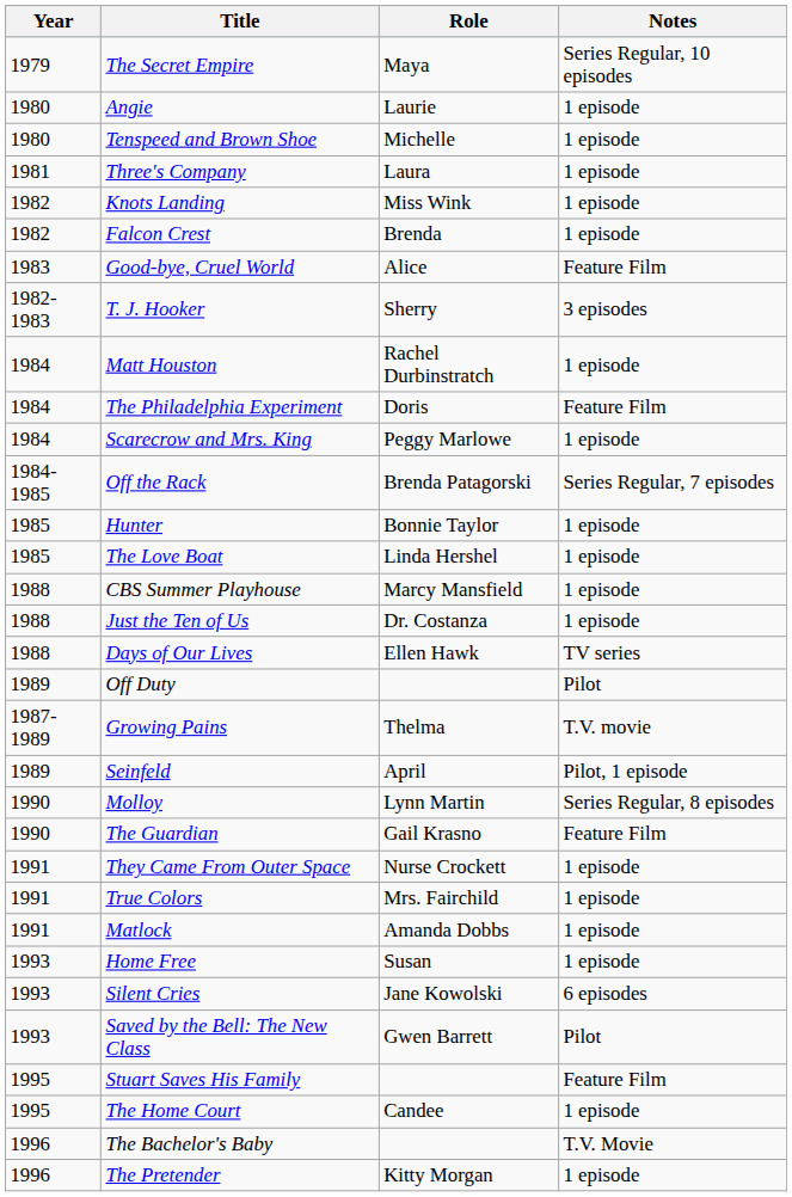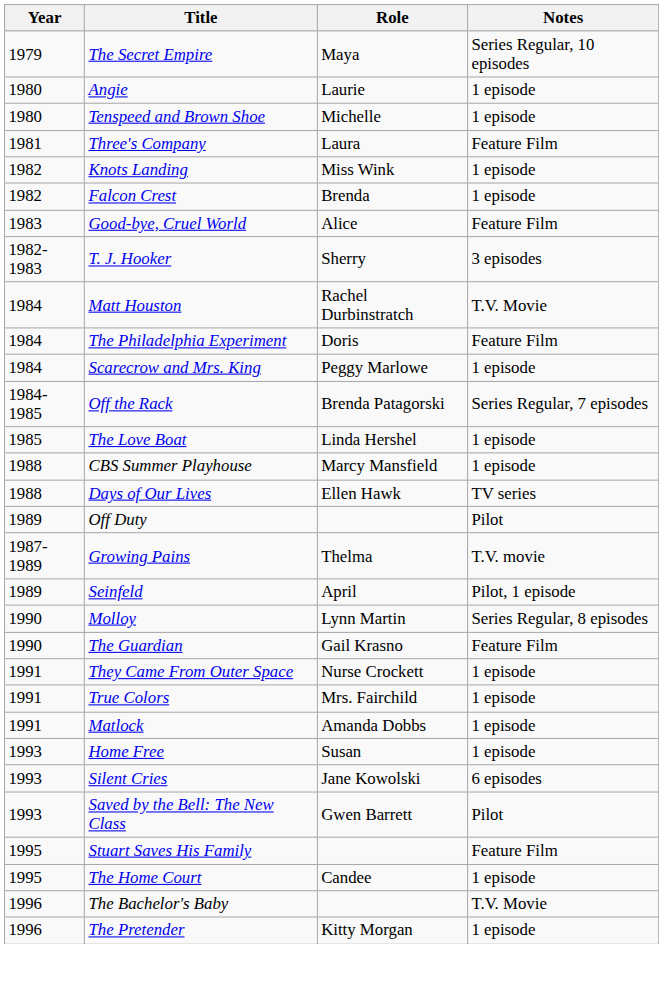 <table class="wikitable" style="margin:1em 0;">
 <tr style="background:#b0c4de;">
 <th>Year</th>
 <th>Title</th>
 <th>Role</th>
 <th>Notes</th>
 </tr>
 <tr>
 <td>1979</td>
 <td><em><a href='#'>The Secret Empire</a></em></td>
 <td>Maya</td>
 <td>Series Regular, 10 episodes</td>
 </tr>
 <tr>
 <td>1980</td>
 <td><em><a href='#'>Angie</a></em></td>
 <td>Laurie</td>
 <td>1 episode</td>
 </tr>
 <tr>
 <td>1980</td>
 <td><em><a href='#'>Tenspeed and Brown Shoe</a></em></td>
 <td>Michelle</td>
 <td>1 episode</td>
 </tr>
 <tr>
 <td>1981</td>
 <td><em><a href='#'>Three's Company</a></em></td>
 <td>Laura</td>
-<td>1 episode</td>
+<td>Feature Film</td>
 </tr>
 <tr>
 <td>1982</td>
 <td><em><a href='#'>Knots Landing</a></em></td>
 <td>Miss Wink</td>
 <td>1 episode</td>
 </tr>
 <tr>
 <td>1982</td>
 <td><em><a href='#'>Falcon Crest</a></em></td>
 <td>Brenda</td>
 <td>1 episode</td>
 </tr>
 <tr>
 <td>1983</td>
 <td><em><a href='#'>Good-bye, Cruel World</a></em></td>
 <td>Alice</td>
 <td>Feature Film</td>
 </tr>
 <tr>
 <td>1982-1983</td>
 <td><em><a href='#'>T. J. Hooker</a></em></td>
 <td>Sherry</td>
 <td>3 episodes</td>
 </tr>
 <tr>
 <td>1984</td>
 <td><em><a href='#'>Matt Houston</a></em></td>
 <td>Rachel Durbinstratch</td>
-<td>1 episode</td>
+<td>T.V. Movie</td>
 </tr>
 <tr>
 <td>1984</td>
 <td><em><a href='#'>The Philadelphia Experiment</a></em></td>
 <td>Doris</td>
 <td>Feature Film</td>
 </tr>
 <tr>
 <td>1984</td>
 <td><em><a href='#'>Scarecrow and Mrs. King</a></em></td>
 <td>Peggy Marlowe</td>
 <td>1 episode</td>
 </tr>
 <tr>
 <td>1984-1985</td>
 <td><em><a href='#'>Off the Rack</a></em></td>
 <td>Brenda Patagorski</td>
 <td>Series Regular, 7 episodes</td>
 </tr>
 <tr>
 <td>1985</td>
-<td><em><a href='#'>Hunter</a></em></td>
-<td>Bonnie Taylor</td>
-<td>1 episode</td>
-</tr>
-<tr>
-<td>1985</td>
 <td><em><a href='#'>The Love Boat</a></em></td>
 <td>Linda Hershel</td>
 <td>1 episode</td>
 </tr>
 <tr>
 <td>1988</td>
 <td><em>CBS Summer Playhouse</em></td>
 <td>Marcy Mansfield</td>
-<td>1 episode</td>
-</tr>
-<tr>
-<td>1988</td>
-<td><em><a href='#'>Just the Ten of Us</a></em></td>
-<td>Dr. Costanza</td>
 <td>1 episode</td>
 </tr>
 <tr>
 <td>1988</td>
 <td><em><a href='#'>Days of Our Lives</a></em></td>
 <td>Ellen Hawk</td>
 <td>TV series</td>
 </tr>
 <tr>
 <td>1989</td>
 <td><em>Off Duty</em></td>
 <td></td>
 <td>Pilot</td>
 </tr>
 <tr>
 <td>1987-1989</td>
 <td><em><a href='#'>Growing Pains</a></em></td>
 <td>Thelma</td>
 <td>T.V. movie</td>
 </tr>
 <tr>
 <td>1989</td>
 <td><em><a href='#'>Seinfeld</a></em></td>
 <td>April</td>
 <td>Pilot, 1 episode</td>
 </tr>
 <tr>
 <td>1990</td>
 <td><em><a href='#'>Molloy</a></em></td>
 <td>Lynn Martin</td>
 <td>Series Regular, 8 episodes</td>
 </tr>
 <tr>
 <td>1990</td>
 <td><em><a href='#'>The Guardian</a></em></td>
 <td>Gail Krasno</td>
 <td>Feature Film</td>
 </tr>
 <tr>
 <td>1991</td>
 <td><em><a href='#'>They Came From Outer Space</a></em></td>
 <td>Nurse Crockett</td>
 <td>1 episode</td>
 </tr>
 <tr>
 <td>1991</td>
 <td><em><a href='#'>True Colors</a></em></td>
 <td>Mrs. Fairchild</td>
 <td>1 episode</td>
 </tr>
 <tr>
 <td>1991</td>
 <td><em><a href='#'>Matlock</a></em></td>
 <td>Amanda Dobbs</td>
 <td>1 episode</td>
 </tr>
 <tr>
 <td>1993</td>
 <td><em><a href='#'>Home Free</a></em></td>
 <td>Susan</td>
 <td>1 episode</td>
 </tr>
 <tr>
 <td>1993</td>
 <td><em><a href='#'>Silent Cries</a></em></td>
 <td>Jane Kowolski</td>
 <td>6 episodes</td>
 </tr>
 <tr>
 <td>1993</td>
 <td><em><a href='#'>Saved by the Bell: The New Class</a></em></td>
 <td>Gwen Barrett</td>
 <td>Pilot</td>
 </tr>
 <tr>
 <td>1995</td>
 <td><em><a href='#'>Stuart Saves His Family</a></em></td>
 <td></td>
 <td>Feature Film</td>
 </tr>
 <tr>
 <td>1995</td>
 <td><em><a href='#'>The Home Court</a></em></td>
 <td>Candee</td>
 <td>1 episode</td>
 </tr>
 <tr>
 <td>1996</td>
 <td><em>The Bachelor's Baby</em></td>
 <td></td>
 <td>T.V. Movie</td>
 </tr>
 <tr>
 <td>1996</td>
 <td><em><a href='#'>The Pretender</a></em></td>
 <td>Kitty Morgan</td>
 <td>1 episode</td>
 </tr>
 </table>
